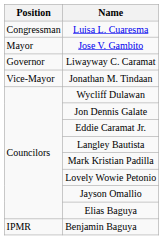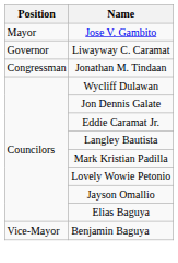 <table class="wikitable" style="line-height:1.20em; font-size:100%;">
 <tr>
 <th>Position</th>
 <th>Name</th>
-</tr>
-<tr>
-<td>Congressman</td>
-<td style="text-align:center;"><a href='#'>Luisa L. Cuaresma</a></td>
 </tr>
 <tr>
 <td>Mayor</td>
 <td style="text-align:center;"><a href='#'>Jose V. Gambito</a></td>
 </tr>
 <tr>
 <td>Governor</td>
 <td style="text-align:center;">Liwayway C. Caramat</td>
 </tr>
 <tr>
-<td>Vice-Mayor</td>
+<td>Congressman</td>
 <td style="text-align:center;">Jonathan M. Tindaan</td>
 </tr>
 <tr>
 <td rowspan=8>Councilors</td>
 <td style="text-align:center;">Wycliff Dulawan</td>
 </tr>
 <tr>
 <td style="text-align:center;">Jon Dennis Galate</td>
 </tr>
 <tr>
 <td style="text-align:center;">Eddie Caramat Jr.</td>
 </tr>
 <tr>
 <td style="text-align:center;">Langley Bautista</td>
 </tr>
 <tr>
 <td style="text-align:center;">Mark Kristian Padilla</td>
 </tr>
 <tr>
 <td style="text-align:center;">Lovely Wowie Petonio</td>
 </tr>
 <tr>
 <td style="text-align:center;">Jayson Omallio</td>
 </tr>
 <tr>
 <td style="text-align:center;">Elias Baguya</td>
 </tr>
 <tr>
-<td>IPMR</td>
+<td>Vice-Mayor</td>
 <td>Benjamin Baguya</td>
 </tr>
 </table>
